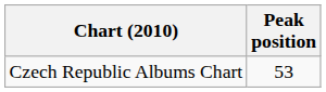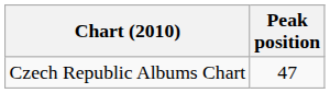 <table class="wikitable sortable">
 <tr>
 <th>Chart (2010)</th>
 <th>Peak<br>position</th>
 </tr>
 <tr>
 <td>Czech Republic Albums Chart</td>
-<td style="text-align:center;">53</td>
+<td style="text-align:center;">47</td>
 </tr>
 </table>
